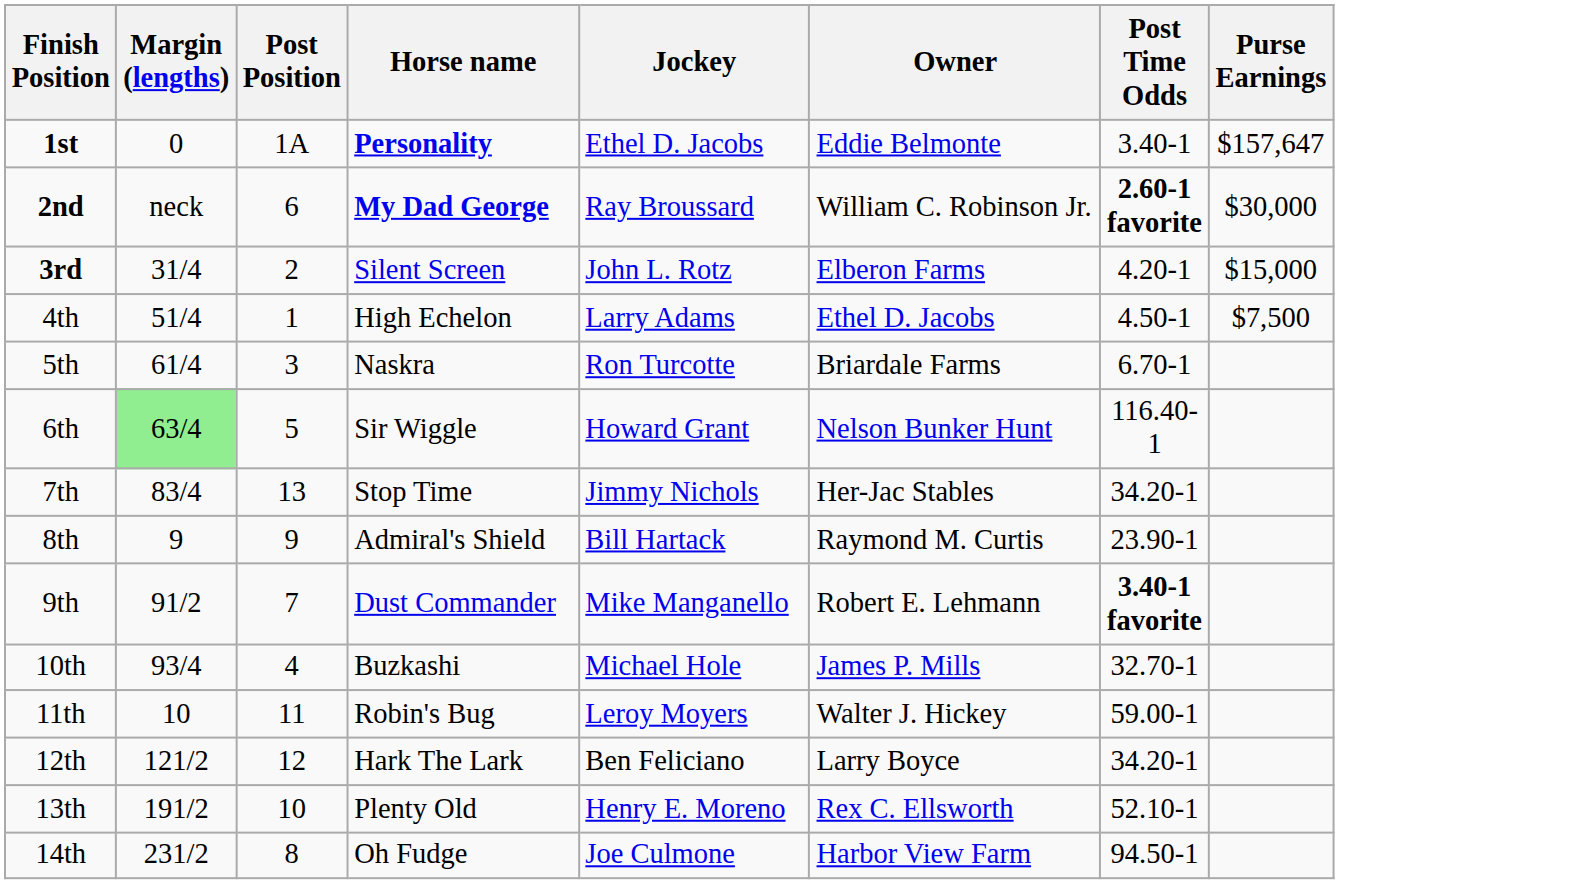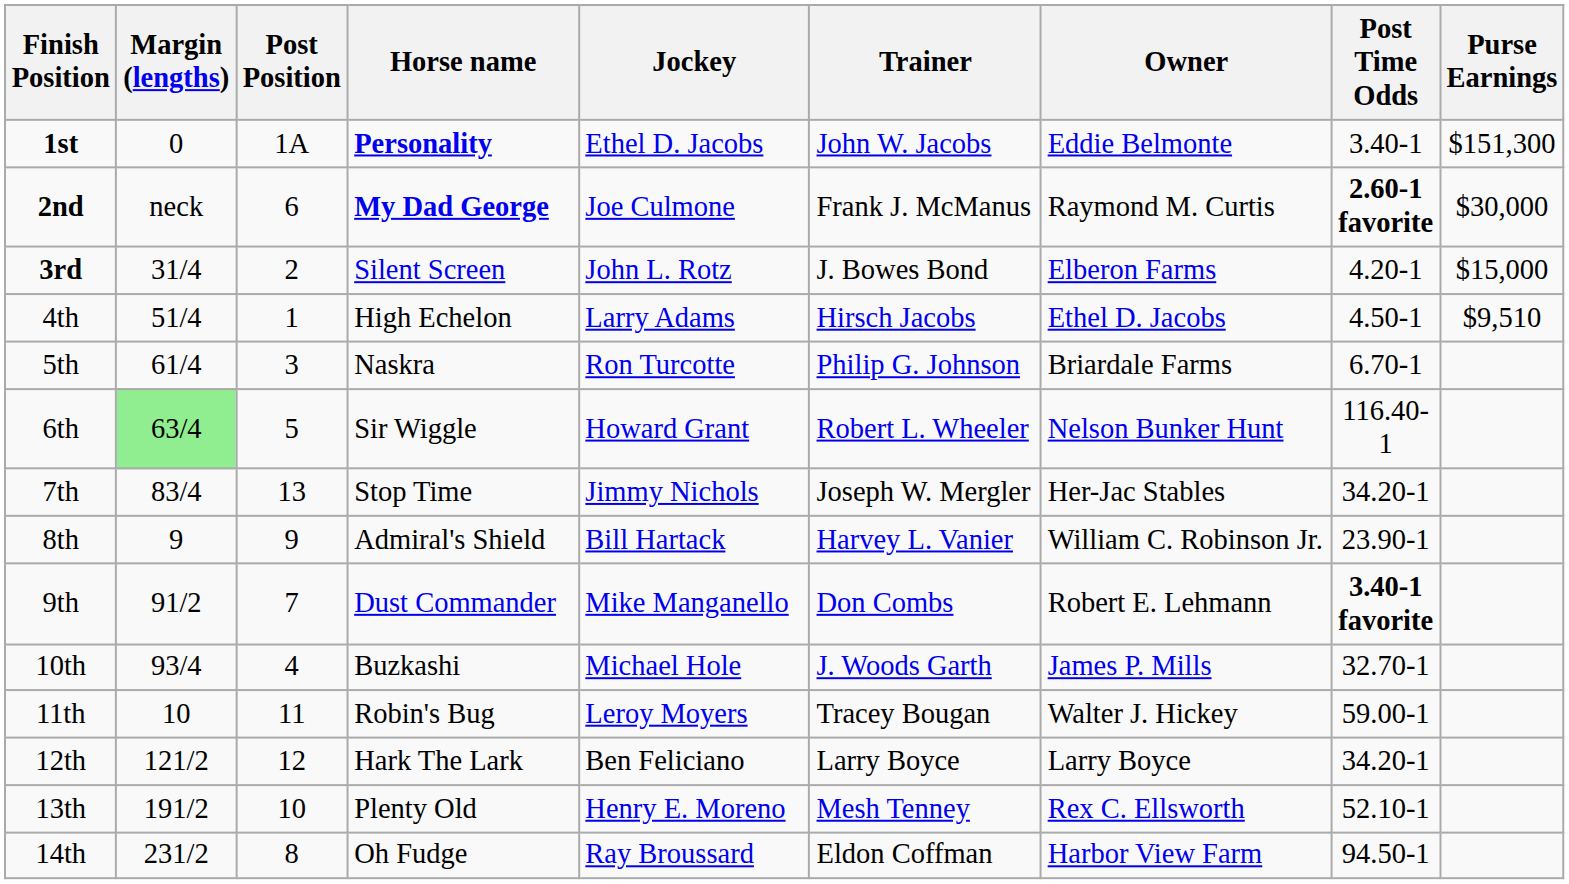 <table class="wikitable sortable" | border="2" cellpadding="1" style="border-collapse: collapse; font-size:90%">
 <tr>
 <th width="40px">Finish <br><span>Position</span></th>
 <th width="40px">Margin<br> <span>(<a href='#'>lengths</a>)</span></th>
 <th width="30px">Post<br><span>Position</span></th>
 <th width="110px">Horse name</th>
 <th width="110px">Jockey</th>
+<th width="110px">Trainer</th>
 <th width="140px">Owner</th>
 <th width="40px">Post<br><span>Time Odds</span></th>
 <th width="40px">Purse<br><span>Earnings</span></th>
 </tr>
 <tr>
 <td align=center><strong>1<span>st</span></strong></td>
 <td align=center>0</td>
 <td align=center>1A</td>
 <td><strong><a href='#'>Personality</a></strong></td>
 <td><a href='#'>Ethel D. Jacobs</a></td>
+<td><a href='#'>John W. Jacobs</a></td>
 <td><a href='#'>Eddie Belmonte</a></td>
 <td align=center>3.40-1</td>
-<td align=center>$157,647</td>
+<td align=center>$151,300</td>
 </tr>
 <tr>
 <td align=center><strong>2<span>nd</span></strong></td>
 <td align=center><span>neck</span></td>
 <td align=center>6</td>
 <td><strong><a href='#'>My Dad George</a></strong></td>
-<td><a href='#'>Ray Broussard</a></td>
-<td>William C. Robinson Jr.</td>
+<td><a href='#'>Joe Culmone</a></td>
+<td>Frank J. McManus</td>
+<td>Raymond M. Curtis</td>
 <td align=center><strong>2.60-1</strong> <br><strong><span>favorite</span></strong></td>
 <td align=center>$30,000</td>
 </tr>
 <tr>
 <td align=center><strong>3<span>rd</span></strong></td>
 <td align=center>3<span>1/4</span></td>
 <td align=center>2</td>
 <td><a href='#'>Silent Screen</a></td>
 <td><a href='#'>John L. Rotz</a></td>
+<td>J. Bowes Bond</td>
 <td><a href='#'>Elberon Farms</a></td>
 <td align=center>4.20-1</td>
 <td align=center>$15,000</td>
 </tr>
 <tr>
 <td align=center>4<span>th</span></td>
 <td align=center>5<span>1/4</span></td>
 <td align=center>1</td>
 <td>High Echelon</td>
 <td><a href='#'>Larry Adams</a></td>
+<td><a href='#'>Hirsch Jacobs</a></td>
 <td><a href='#'>Ethel D. Jacobs</a></td>
 <td align=center>4.50-1</td>
-<td align=center>$7,500</td>
+<td align=center>$9,510</td>
 </tr>
 <tr>
 <td align=center>5<span>th</span></td>
 <td align=center>6<span>1/4</span></td>
 <td align=center>3</td>
 <td>Naskra</td>
 <td><a href='#'>Ron Turcotte</a></td>
+<td><a href='#'>Philip G. Johnson</a></td>
 <td>Briardale Farms</td>
 <td align=center>6.70-1</td>
 <td align=center></td>
 </tr>
 <tr>
 <td align=center>6<span>th</span></td>
 <td align=center style="background: lightgreen;">6<span>3/4</span></td>
 <td align=center>5</td>
 <td>Sir Wiggle</td>
 <td><a href='#'>Howard Grant</a></td>
+<td><a href='#'>Robert L. Wheeler</a></td>
 <td><a href='#'>Nelson Bunker Hunt</a></td>
 <td align=center>116.40-1</td>
 <td></td>
 </tr>
 <tr>
 <td align=center>7<span>th</span></td>
 <td align=center>8<span>3/4</span></td>
 <td align=center>13</td>
 <td>Stop Time</td>
 <td><a href='#'>Jimmy Nichols</a></td>
+<td>Joseph W. Mergler</td>
 <td>Her-Jac Stables</td>
 <td align=center>34.20-1</td>
 <td></td>
 </tr>
 <tr>
 <td align=center>8<span>th</span></td>
 <td align=center>9</td>
 <td align=center>9</td>
 <td>Admiral's Shield</td>
 <td><a href='#'>Bill Hartack</a></td>
-<td>Raymond M. Curtis</td>
+<td><a href='#'>Harvey L. Vanier</a></td>
+<td>William C. Robinson Jr.</td>
 <td align=center>23.90-1</td>
 <td></td>
 </tr>
 <tr>
 <td align=center>9<span>th</span></td>
 <td align=center>9<span>1/2</span></td>
 <td align=center>7</td>
 <td><a href='#'>Dust Commander</a></td>
 <td><a href='#'>Mike Manganello</a></td>
+<td><a href='#'>Don Combs</a></td>
 <td>Robert E. Lehmann</td>
 <td align=center><strong>3.40-1</strong><br><strong><span>favorite</span></strong></td>
 <td></td>
 </tr>
 <tr>
 <td align=center>10<span>th</span></td>
 <td align=center>9<span>3/4</span></td>
 <td align=center>4</td>
 <td>Buzkashi</td>
 <td><a href='#'>Michael Hole</a></td>
+<td><a href='#'>J. Woods Garth</a></td>
 <td><a href='#'>James P. Mills</a></td>
 <td align=center>32.70-1</td>
 <td></td>
 </tr>
 <tr>
 <td align=center>11<span>th</span></td>
 <td align=center>10</td>
 <td align=center>11</td>
 <td>Robin's Bug</td>
 <td><a href='#'>Leroy Moyers</a></td>
+<td>Tracey Bougan</td>
 <td>Walter J. Hickey</td>
 <td align=center>59.00-1</td>
 <td></td>
 </tr>
 <tr>
 <td align=center>12<span>th</span></td>
 <td align=center>12<span>1/2</span></td>
 <td align=center>12</td>
 <td>Hark The Lark</td>
 <td>Ben Feliciano</td>
 <td>Larry Boyce</td>
+<td>Larry Boyce</td>
 <td align=center>34.20-1</td>
 <td></td>
 </tr>
 <tr>
 <td align=center>13<span>th</span></td>
 <td align=center>19<span>1/2</span></td>
 <td align=center>10</td>
 <td>Plenty Old</td>
 <td><a href='#'>Henry E. Moreno</a></td>
+<td><a href='#'>Mesh Tenney</a></td>
 <td><a href='#'>Rex C. Ellsworth</a></td>
 <td align=center>52.10-1</td>
 <td></td>
 </tr>
 <tr>
 <td align=center>14<span>th</span></td>
 <td align=center>23<span>1/2</span></td>
 <td align=center>8</td>
 <td>Oh Fudge</td>
-<td><a href='#'>Joe Culmone</a></td>
+<td><a href='#'>Ray Broussard</a></td>
+<td>Eldon Coffman</td>
 <td><a href='#'>Harbor View Farm</a></td>
 <td align=center>94.50-1</td>
 <td></td>
 </tr>
 </table>
